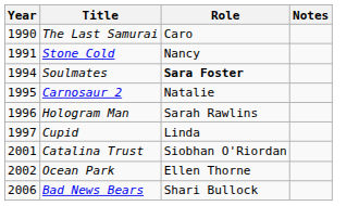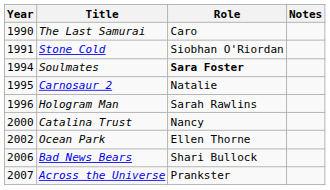 <table class="wikitable sortable">
 <tr>
 <th>Year</th>
 <th>Title</th>
 <th>Role</th>
 <th>Notes</th>
 </tr>
 <tr>
 <td>1990</td>
 <td><em>The Last Samurai</em></td>
 <td>Caro</td>
 <td></td>
 </tr>
 <tr>
 <td>1991</td>
 <td><a href='#'><em>Stone Cold</em></a></td>
-<td>Nancy</td>
+<td>Siobhan O'Riordan</td>
 <td></td>
 </tr>
 <tr>
 <td>1994</td>
 <td><em>Soulmates</em></td>
 <td><strong>Sara Foster</strong></td>
 <td></td>
 </tr>
 <tr>
 <td>1995</td>
 <td><em><a href='#'>Carnosaur 2</a></em></td>
 <td>Natalie</td>
 <td></td>
 </tr>
 <tr>
 <td>1996</td>
 <td><em>Hologram Man</em></td>
 <td>Sarah Rawlins</td>
 <td></td>
 </tr>
 <tr>
-<td>1997</td>
-<td><em>Cupid</em></td>
-<td>Linda</td>
-<td></td>
-</tr>
-<tr>
-<td>2001</td>
+<td>2000</td>
 <td><em>Catalina Trust</em></td>
-<td>Siobhan O'Riordan</td>
+<td>Nancy</td>
 <td></td>
 </tr>
 <tr>
 <td>2002</td>
 <td><em>Ocean Park</em></td>
 <td>Ellen Thorne</td>
 <td></td>
 </tr>
 <tr>
 <td>2006</td>
 <td><em><a href='#'>Bad News Bears</a></em></td>
 <td>Shari Bullock</td>
 <td></td>
 </tr>
+<tr>
+<td>2007</td>
+<td><a href='#'><em>Across the Universe</em></a></td>
+<td>Prankster</td>
+<td></td>
+</tr>
 </table>
